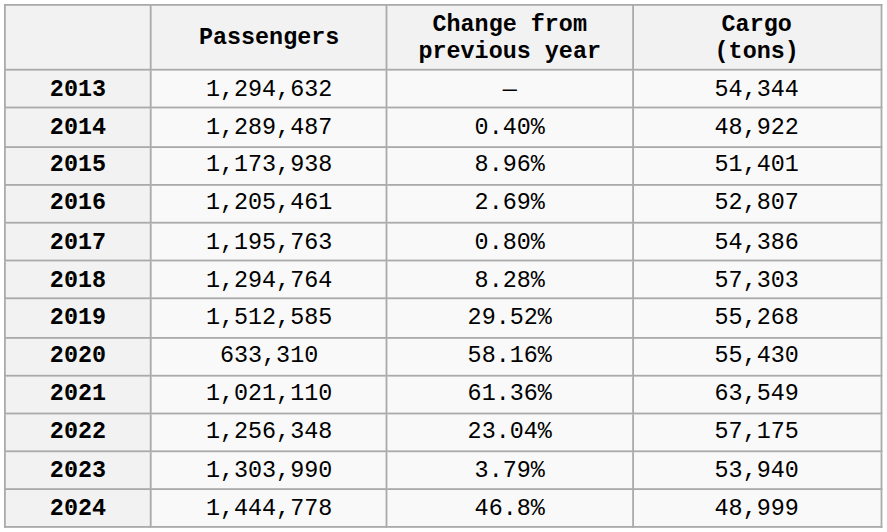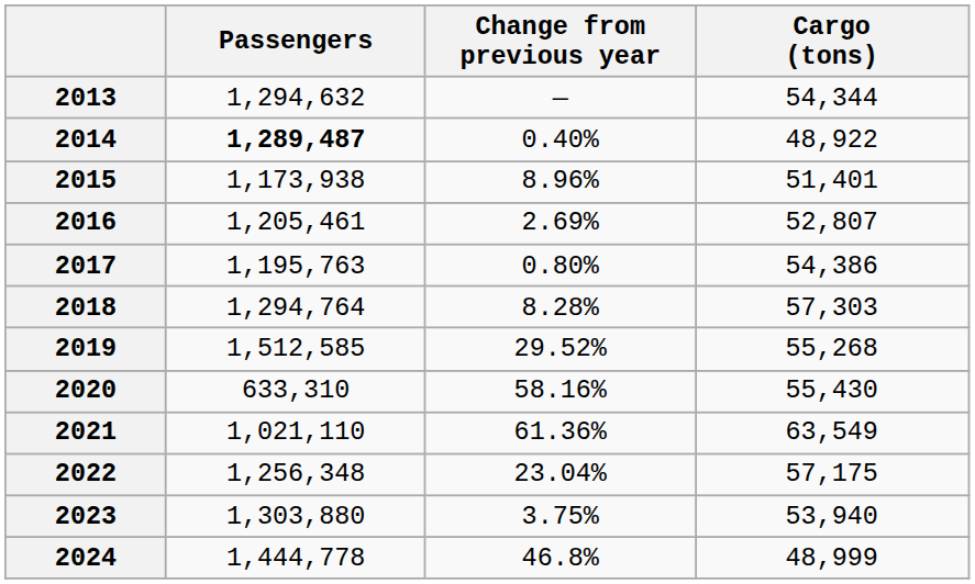 <table class="wikitable" style="border-collapse:collapse;text-align:center" width= align=>
 <tr>
 <th style="width:75px"></th>
 <th style="width:125px">Passengers</th>
 <th style="width:130px">Change from previous year</th>
 <th style="width:132px">Cargo<br>(tons)</th>
 </tr>
 <tr>
 <th>2013</th>
 <td>1,294,632</td>
 <td>—</td>
 <td>54,344</td>
 </tr>
 <tr>
 <th>2014</th>
-<td>1,289,487</td>
+<td><strong>1,289,487</strong></td>
 <td> 0.40%</td>
 <td>48,922</td>
 </tr>
 <tr>
 <th>2015</th>
 <td>1,173,938</td>
 <td> 8.96%</td>
 <td>51,401</td>
 </tr>
 <tr>
 <th>2016</th>
 <td>1,205,461</td>
 <td> 2.69%</td>
 <td>52,807</td>
 </tr>
 <tr>
 <th>2017</th>
 <td>1,195,763</td>
 <td> 0.80%</td>
 <td>54,386</td>
 </tr>
 <tr>
 <th>2018</th>
 <td>1,294,764</td>
 <td> 8.28%</td>
 <td>57,303</td>
 </tr>
 <tr>
 <th>2019</th>
 <td>1,512,585</td>
 <td> 29.52%</td>
 <td>55,268</td>
 </tr>
 <tr>
 <th>2020</th>
 <td>633,310</td>
 <td> 58.16%</td>
 <td>55,430</td>
 </tr>
 <tr>
 <th>2021</th>
 <td>1,021,110</td>
 <td> 61.36%</td>
 <td>63,549</td>
 </tr>
 <tr>
 <th>2022</th>
 <td>1,256,348</td>
 <td> 23.04%</td>
 <td>57,175</td>
 </tr>
 <tr>
 <th>2023</th>
-<td>1,303,990</td>
-<td> 3.79%</td>
+<td>1,303,880</td>
+<td> 3.75%</td>
 <td>53,940</td>
 </tr>
 <tr>
 <th>2024</th>
 <td>1,444,778</td>
 <td> 46.8%</td>
 <td>48,999</td>
 </tr>
 </table>
